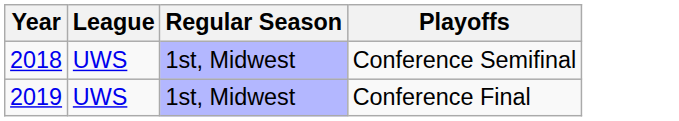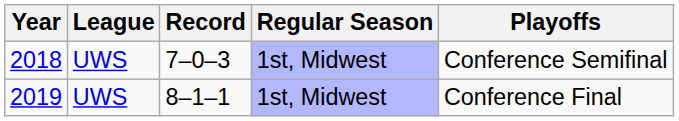 <table class="wikitable">
 <tr>
 <th>Year</th>
 <th>League</th>
+<th>Record</th>
 <th>Regular Season</th>
 <th>Playoffs</th>
 </tr>
 <tr>
 <td><a href='#'>2018</a></td>
 <td><a href='#'>UWS</a></td>
+<td>7–0–3</td>
 <td bgcolor="B3B7FF">1st, Midwest</td>
 <td>Conference Semifinal</td>
 </tr>
 <tr>
 <td><a href='#'>2019</a></td>
 <td><a href='#'>UWS</a></td>
+<td>8–1–1</td>
 <td bgcolor="B3B7FF">1st, Midwest</td>
 <td>Conference Final</td>
 </tr>
 </table>
